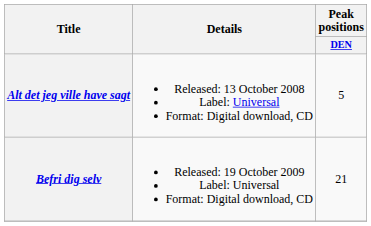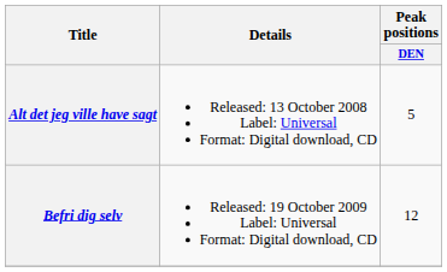 <table class="wikitable plainrowheaders" style="text-align:center;">
 <tr>
 <th scope="col" rowspan="2">Title</th>
 <th scope="col" rowspan="2">Details</th>
 <th scope="col" colspan="1">Peak positions</th>
 </tr>
 <tr>
 <th scope="col" style="width:3em;font-size:85%;"><a href='#'>DEN</a><br></th>
 </tr>
 <tr>
 <th scope="row"><em><a href='#'>Alt det jeg ville have sagt</a></em></th>
 <td><br><ul><li>Released: 13 October 2008</li><li>Label: <a href='#'>Universal</a></li><li>Format: Digital download, CD</li></ul></td>
 <td>5</td>
 </tr>
 <tr>
 <th scope="row"><em><a href='#'>Befri dig selv</a></em></th>
 <td><br><ul><li>Released: 19 October 2009</li><li>Label: Universal</li><li>Format: Digital download, CD</li></ul></td>
-<td>21</td>
+<td>12</td>
 </tr>
 <tr>
 </tr>
 </table>
